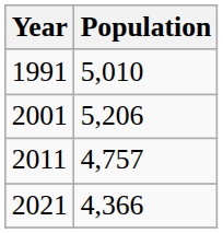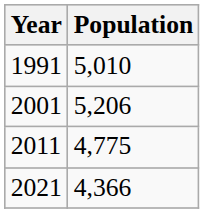 <table class="wikitable">
 <tr>
 <th>Year</th>
 <th>Population</th>
 </tr>
 <tr>
 <td>1991</td>
 <td>5,010</td>
 </tr>
 <tr>
 <td>2001</td>
 <td>5,206</td>
 </tr>
 <tr>
 <td>2011</td>
-<td>4,757</td>
+<td>4,775</td>
 </tr>
 <tr>
 <td>2021</td>
 <td>4,366</td>
 </tr>
 </table>
